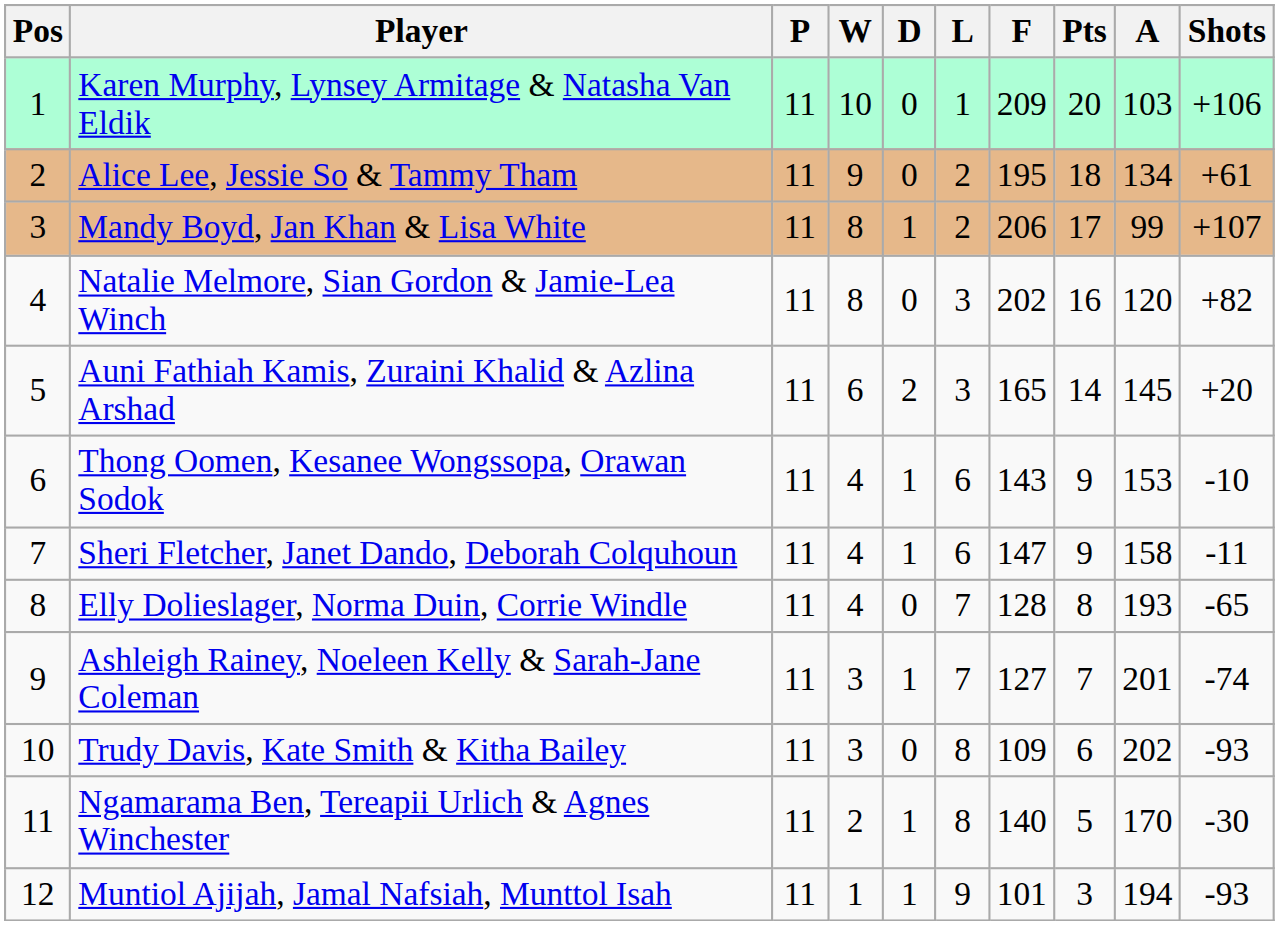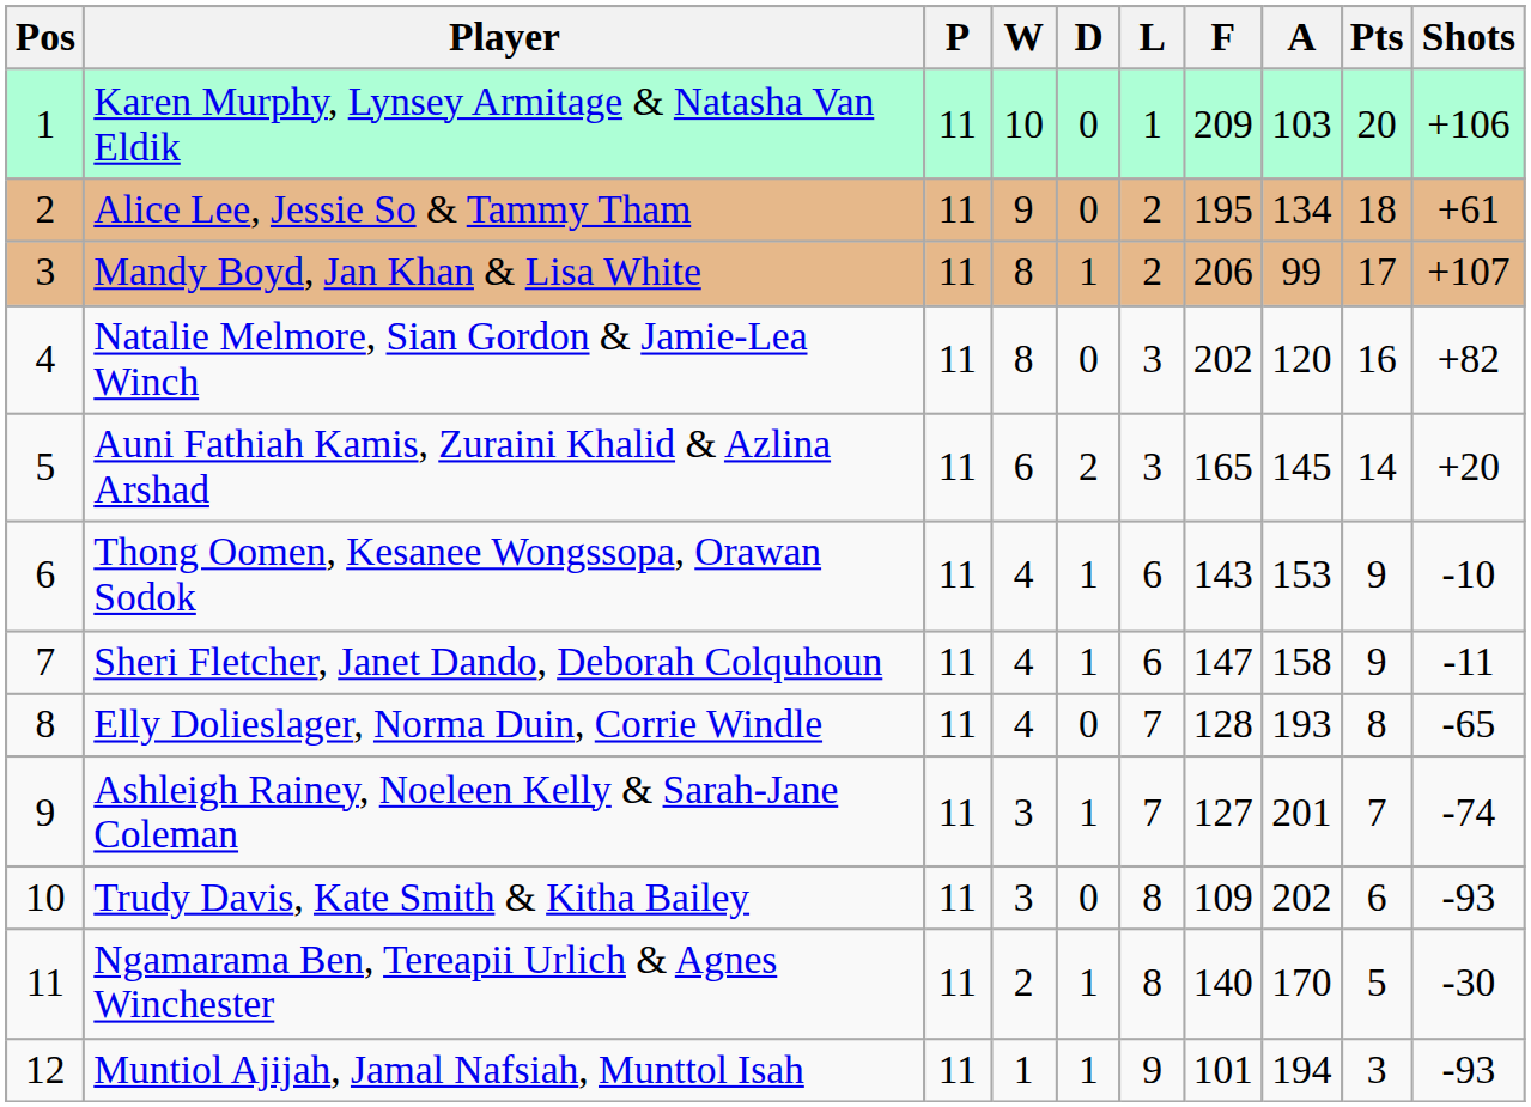 <table class="wikitable" style="font-size: 100%">
 <tr>
 <th width=20>Pos</th>
 <th width=400>Player</th>
 <th width=20>P</th>
 <th width=20>W</th>
 <th width=20>D</th>
 <th width=20>L</th>
 <th width=20>F</th>
+<th width=20>A</th>
 <th width=20>Pts</th>
-<th width=20>A</th>
 <th width=20>Shots</th>
 </tr>
 <tr align=center style="background: #ADFFD6;">
 <td>1</td>
 <td align="left"> <a href='#'>Karen Murphy</a>, <a href='#'>Lynsey Armitage</a> & <a href='#'>Natasha Van Eldik</a></td>
 <td>11</td>
 <td>10</td>
 <td>0</td>
 <td>1</td>
 <td>209</td>
+<td>103</td>
 <td>20</td>
-<td>103</td>
 <td>+106</td>
 </tr>
 <tr align=center style="background: #E6B88A;">
 <td>2</td>
 <td align="left"> <a href='#'>Alice Lee</a>, <a href='#'>Jessie So</a> & <a href='#'>Tammy Tham</a></td>
 <td>11</td>
 <td>9</td>
 <td>0</td>
 <td>2</td>
 <td>195</td>
+<td>134</td>
 <td>18</td>
-<td>134</td>
 <td>+61</td>
 </tr>
 <tr align=center style="background: #E6B88A;">
 <td>3</td>
 <td align="left"> <a href='#'>Mandy Boyd</a>, <a href='#'>Jan Khan</a> & <a href='#'>Lisa White</a></td>
 <td>11</td>
 <td>8</td>
 <td>1</td>
 <td>2</td>
 <td>206</td>
+<td>99</td>
 <td>17</td>
-<td>99</td>
 <td>+107</td>
 </tr>
 <tr align=center>
 <td>4</td>
 <td align="left"> <a href='#'>Natalie Melmore</a>, <a href='#'>Sian Gordon</a> & <a href='#'>Jamie-Lea Winch</a></td>
 <td>11</td>
 <td>8</td>
 <td>0</td>
 <td>3</td>
 <td>202</td>
+<td>120</td>
 <td>16</td>
-<td>120</td>
 <td>+82</td>
 </tr>
 <tr align=center>
 <td>5</td>
 <td align="left"> <a href='#'>Auni Fathiah Kamis</a>, <a href='#'>Zuraini Khalid</a> & <a href='#'>Azlina Arshad</a></td>
 <td>11</td>
 <td>6</td>
 <td>2</td>
 <td>3</td>
 <td>165</td>
+<td>145</td>
 <td>14</td>
-<td>145</td>
 <td>+20</td>
 </tr>
 <tr align=center>
 <td>6</td>
 <td align="left"> <a href='#'>Thong Oomen</a>, <a href='#'>Kesanee Wongssopa</a>, <a href='#'>Orawan Sodok</a></td>
 <td>11</td>
 <td>4</td>
 <td>1</td>
 <td>6</td>
 <td>143</td>
+<td>153</td>
 <td>9</td>
-<td>153</td>
 <td>-10</td>
 </tr>
 <tr align=center>
 <td>7</td>
 <td align="left"> <a href='#'>Sheri Fletcher</a>, <a href='#'>Janet Dando</a>, <a href='#'>Deborah Colquhoun</a></td>
 <td>11</td>
 <td>4</td>
 <td>1</td>
 <td>6</td>
 <td>147</td>
+<td>158</td>
 <td>9</td>
-<td>158</td>
 <td>-11</td>
 </tr>
 <tr align=center>
 <td>8</td>
 <td align="left"> <a href='#'>Elly Dolieslager</a>, <a href='#'>Norma Duin</a>, <a href='#'>Corrie Windle</a></td>
 <td>11</td>
 <td>4</td>
 <td>0</td>
 <td>7</td>
 <td>128</td>
+<td>193</td>
 <td>8</td>
-<td>193</td>
 <td>-65</td>
 </tr>
 <tr align=center>
 <td>9</td>
 <td align="left"> <a href='#'>Ashleigh Rainey</a>, <a href='#'>Noeleen Kelly</a> & <a href='#'>Sarah-Jane Coleman</a></td>
 <td>11</td>
 <td>3</td>
 <td>1</td>
 <td>7</td>
 <td>127</td>
+<td>201</td>
 <td>7</td>
-<td>201</td>
 <td>-74</td>
 </tr>
 <tr align=center>
 <td>10</td>
 <td align="left"> <a href='#'>Trudy Davis</a>, <a href='#'>Kate Smith</a> & <a href='#'>Kitha Bailey</a></td>
 <td>11</td>
 <td>3</td>
 <td>0</td>
 <td>8</td>
 <td>109</td>
+<td>202</td>
 <td>6</td>
-<td>202</td>
 <td>-93</td>
 </tr>
 <tr align=center>
 <td>11</td>
 <td align="left"> <a href='#'>Ngamarama Ben</a>, <a href='#'>Tereapii Urlich</a> & <a href='#'>Agnes Winchester</a></td>
 <td>11</td>
 <td>2</td>
 <td>1</td>
 <td>8</td>
 <td>140</td>
+<td>170</td>
 <td>5</td>
-<td>170</td>
 <td>-30</td>
 </tr>
 <tr align=center>
 <td>12</td>
 <td align="left"> <a href='#'>Muntiol Ajijah</a>, <a href='#'>Jamal Nafsiah</a>, <a href='#'>Munttol Isah</a></td>
 <td>11</td>
 <td>1</td>
 <td>1</td>
 <td>9</td>
 <td>101</td>
+<td>194</td>
 <td>3</td>
-<td>194</td>
 <td>-93</td>
 </tr>
 </table>
